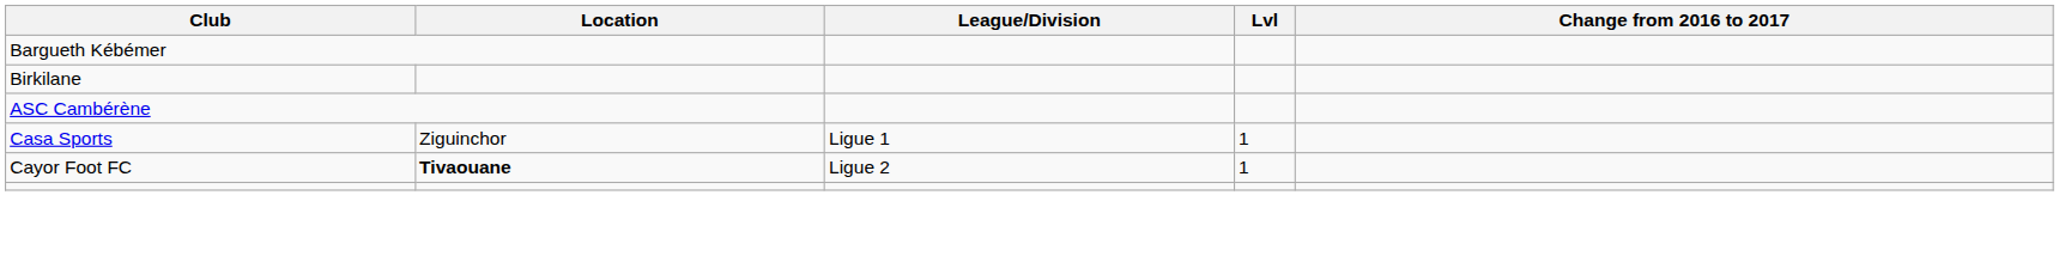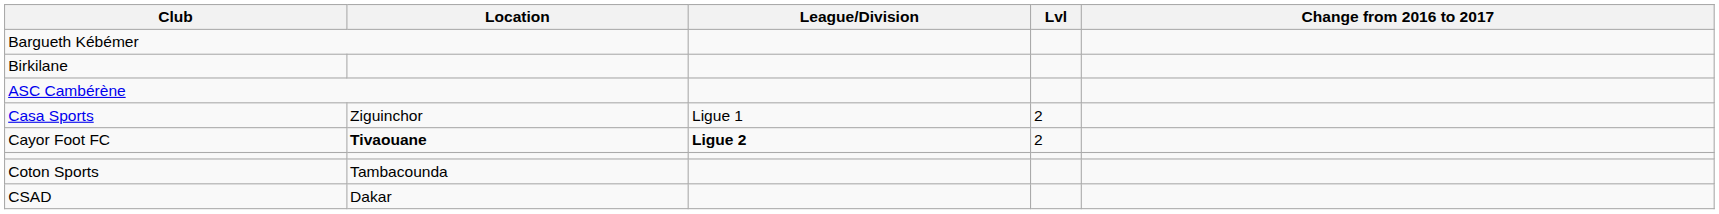 <table class="wikitable sortable" width=100% style="font-size:90%">
 <tr>
 <th width=20%>Club</th>
 <th width=20%>Location</th>
 <th width=20%>League/Division</th>
 <th width=3%>Lvl</th>
 <th width=37%>Change from 2016 to 2017</th>
 </tr>
 <tr>
 <td colspan=2>Bargueth Kébémer</td>
 <td></td>
 <td></td>
 <td></td>
 </tr>
 <tr>
 <td>Birkilane</td>
 <td></td>
 <td></td>
 <td></td>
 <td></td>
 </tr>
 <tr>
 <td colspan=2 align-left><a href='#'>ASC Cambérène</a></td>
 <td></td>
 <td></td>
 <td></td>
 </tr>
 <tr>
 <td><a href='#'>Casa Sports</a></td>
 <td>Ziguinchor</td>
 <td>Ligue 1</td>
-<td>1</td>
+<td>2</td>
 <td></td>
 </tr>
 <tr>
 <td>Cayor Foot FC</td>
 <td><strong>Tivaouane</strong></td>
-<td>Ligue 2</td>
-<td>1</td>
+<td><strong>Ligue 2</strong></td>
+<td>2</td>
 <td></td>
 </tr>
 <tr>
 <td></td>
 <td></td>
 <td></td>
 <td></td>
 <td></td>
 </tr>
+<tr>
+<td>Coton Sports</td>
+<td>Tambacounda</td>
+<td></td>
+<td></td>
+<td></td>
+</tr>
+<tr>
+<td>CSAD</td>
+<td>Dakar</td>
+<td></td>
+<td></td>
+<td></td>
+</tr>
 </table>
